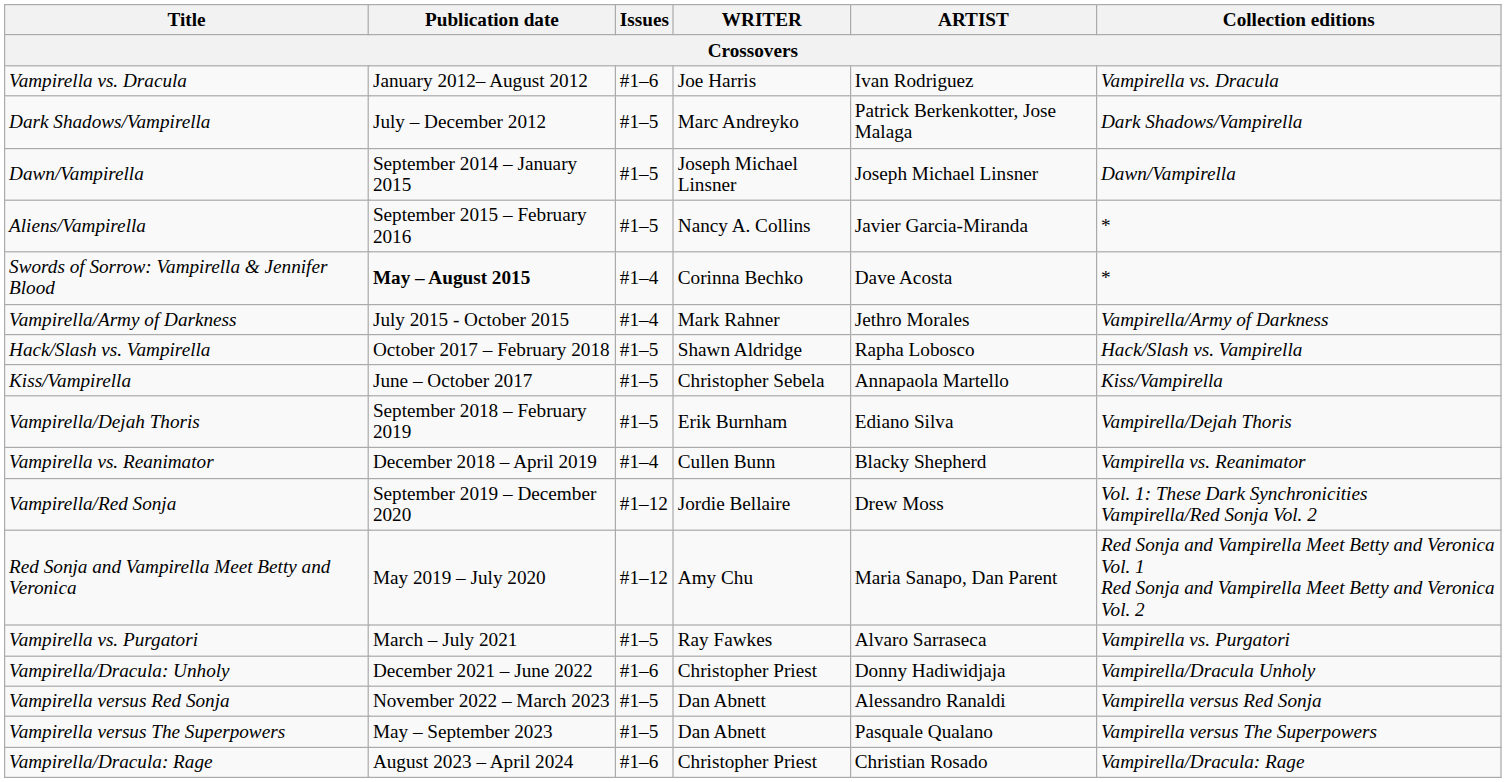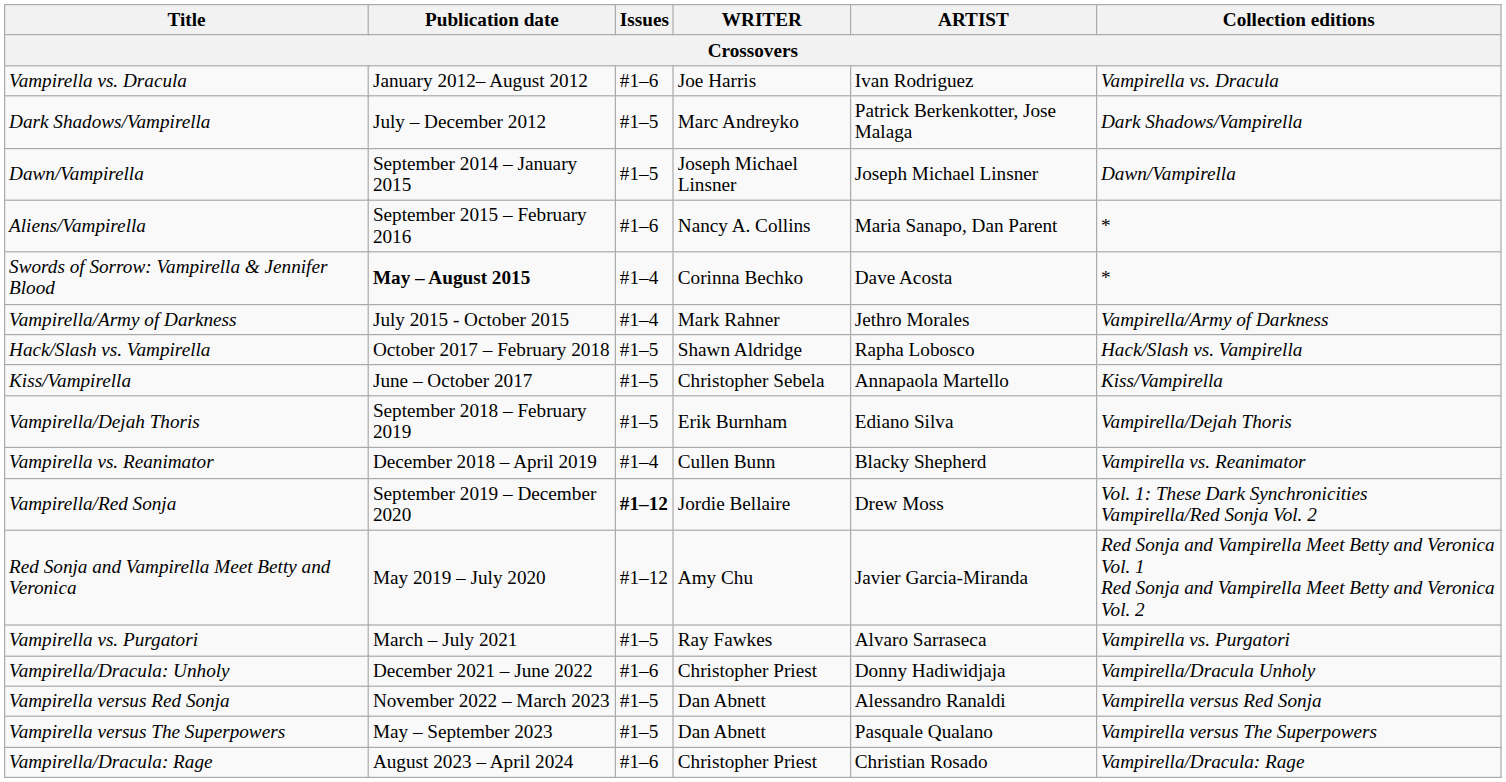 <table class="wikitable">
 <tr>
 <th colspan="2">Title</th>
 <th>Publication date</th>
 <th>Issues</th>
 <th>WRITER</th>
 <th>ARTIST</th>
 <th>Collection editions</th>
 </tr>
 <tr>
 <th colspan="7">Crossovers</th>
 </tr>
 <tr>
 <td colspan="2"><em>Vampirella vs. Dracula</em></td>
 <td>January 2012– August 2012</td>
 <td>#1–6</td>
 <td>Joe Harris</td>
 <td>Ivan Rodriguez</td>
 <td><em>Vampirella vs. Dracula</em></td>
 </tr>
 <tr>
 <td colspan="2"><em>Dark Shadows/Vampirella</em></td>
 <td>July – December 2012</td>
 <td>#1–5</td>
 <td>Marc Andreyko</td>
 <td>Patrick Berkenkotter, Jose Malaga</td>
 <td><em>Dark Shadows/Vampirella</em></td>
 </tr>
 <tr>
 <td colspan="2"><em>Dawn/Vampirella</em></td>
 <td>September 2014 – January 2015</td>
 <td>#1–5</td>
 <td>Joseph Michael Linsner</td>
 <td>Joseph Michael Linsner</td>
 <td><em>Dawn/Vampirella</em></td>
 </tr>
 <tr>
 <td colspan="2"><em>Aliens/Vampirella</em></td>
 <td>September 2015 – February 2016</td>
-<td>#1–5</td>
+<td>#1–6</td>
 <td>Nancy A. Collins</td>
-<td>Javier Garcia-Miranda</td>
+<td>Maria Sanapo, Dan Parent</td>
 <td>*</td>
 </tr>
 <tr>
 <td colspan="2"><em>Swords of Sorrow: Vampirella & Jennifer Blood</em></td>
 <td><strong>May – August 2015</strong></td>
 <td>#1–4</td>
 <td>Corinna Bechko</td>
 <td>Dave Acosta</td>
 <td>*</td>
 </tr>
 <tr>
 <td colspan="2"><em>Vampirella/Army of Darkness</em></td>
 <td>July 2015 - October 2015</td>
 <td>#1–4</td>
 <td>Mark Rahner</td>
 <td>Jethro Morales</td>
 <td><em>Vampirella/Army of Darkness</em></td>
 </tr>
 <tr>
 <td colspan="2"><em>Hack/Slash vs. Vampirella</em></td>
 <td>October 2017 – February 2018</td>
 <td>#1–5</td>
 <td>Shawn Aldridge</td>
 <td>Rapha Lobosco</td>
 <td><em>Hack/Slash vs. Vampirella</em></td>
 </tr>
 <tr>
 <td colspan="2"><em>Kiss/Vampirella</em></td>
 <td>June – October 2017</td>
 <td>#1–5</td>
 <td>Christopher Sebela</td>
 <td>Annapaola Martello</td>
 <td><em>Kiss/Vampirella</em></td>
 </tr>
 <tr>
 <td colspan="2"><em>Vampirella/Dejah Thoris</em></td>
 <td>September 2018 – February 2019</td>
 <td>#1–5</td>
 <td>Erik Burnham</td>
 <td>Ediano Silva</td>
 <td><em>Vampirella/Dejah Thoris</em></td>
 </tr>
 <tr>
 <td colspan="2"><em>Vampirella vs. Reanimator</em></td>
 <td>December 2018 – April 2019</td>
 <td>#1–4</td>
 <td>Cullen Bunn</td>
 <td>Blacky Shepherd</td>
 <td><em>Vampirella vs. Reanimator</em></td>
 </tr>
 <tr>
 <td colspan="2"><em>Vampirella/Red Sonja</em></td>
 <td>September 2019 – December 2020</td>
-<td>#1–12</td>
+<td><strong>#1–12</strong></td>
 <td>Jordie Bellaire</td>
 <td>Drew Moss</td>
 <td><em>Vol. 1: These Dark Synchronicities</em><br><em>Vampirella/Red Sonja Vol. 2</em></td>
 </tr>
 <tr>
 <td colspan="2"><em>Red Sonja and Vampirella Meet Betty and Veronica</em></td>
 <td>May 2019 – July 2020</td>
 <td>#1–12</td>
 <td>Amy Chu</td>
-<td>Maria Sanapo, Dan Parent</td>
+<td>Javier Garcia-Miranda</td>
 <td><em>Red Sonja and Vampirella Meet Betty and Veronica Vol. 1</em><br><em>Red Sonja and Vampirella Meet Betty and Veronica Vol. 2</em></td>
 </tr>
 <tr>
 <td colspan="2"><em>Vampirella vs. Purgatori</em></td>
 <td>March – July 2021</td>
 <td>#1–5</td>
 <td>Ray Fawkes</td>
 <td>Alvaro Sarraseca</td>
 <td><em>Vampirella vs. Purgatori</em></td>
 </tr>
 <tr>
 <td colspan="2"><em>Vampirella/Dracula: Unholy</em></td>
 <td>December 2021 – June 2022</td>
 <td>#1–6</td>
 <td>Christopher Priest</td>
 <td>Donny Hadiwidjaja</td>
 <td><em>Vampirella/Dracula Unholy</em></td>
 </tr>
 <tr>
 <td colspan="2"><em>Vampirella versus Red Sonja</em></td>
 <td>November 2022 – March 2023</td>
 <td>#1–5</td>
 <td>Dan Abnett</td>
 <td>Alessandro Ranaldi</td>
 <td><em>Vampirella versus Red Sonja</em></td>
 </tr>
 <tr>
 <td colspan="2"><em>Vampirella versus The Superpowers</em></td>
 <td>May – September 2023</td>
 <td>#1–5</td>
 <td>Dan Abnett</td>
 <td>Pasquale Qualano</td>
 <td><em>Vampirella versus The Superpowers</em></td>
 </tr>
 <tr>
 <td colspan="2"><em>Vampirella/Dracula: Rage</em></td>
 <td>August 2023 – April 2024</td>
 <td>#1–6</td>
 <td>Christopher Priest</td>
 <td>Christian Rosado</td>
 <td><em>Vampirella/Dracula: Rage</em></td>
 </tr>
 </table>
